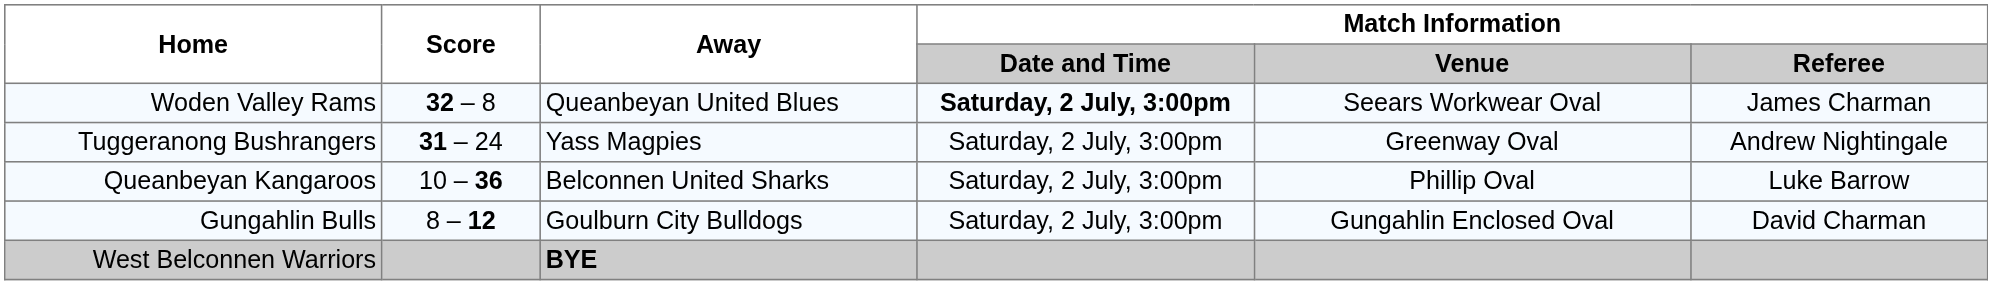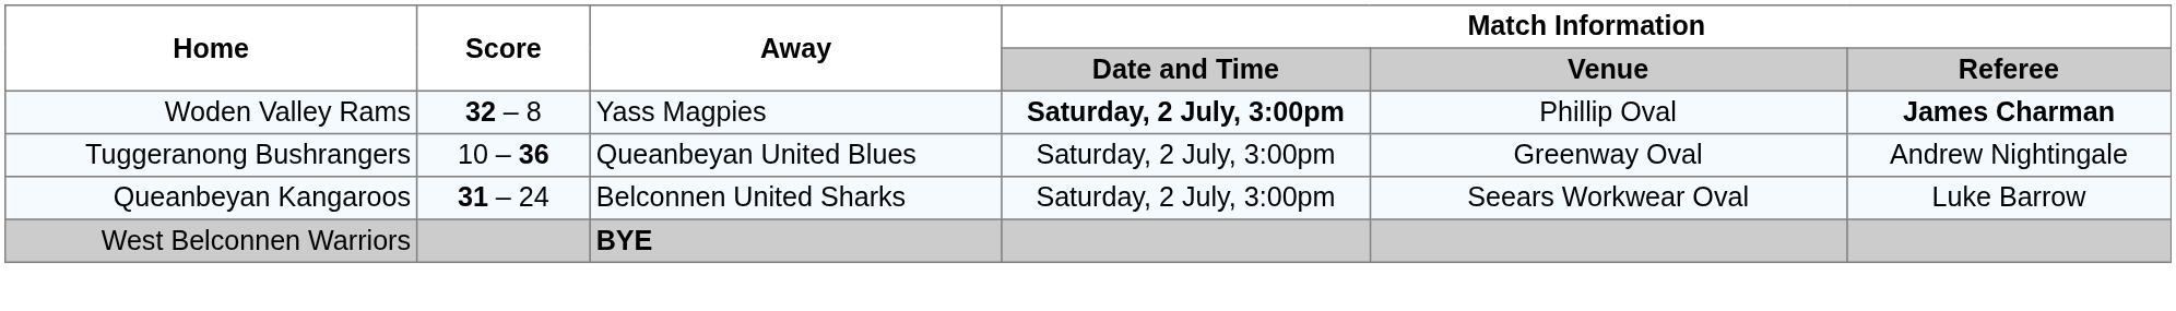 <table border="1" cellpadding="3" cellspacing="0" width="100%" style="border-collapse:collapse;  text-align:center;">
 <tr>
 <th rowspan="2" width="19%">Home</th>
 <th rowspan="2" width="8%">Score</th>
 <th rowspan="2" width="19%">Away</th>
 <th colspan="3">Match Information</th>
 </tr>
 <tr style="background:#CCCCCC">
 <th width="17%">Date and Time</th>
 <th width="22%">Venue</th>
 <th width="50%">Referee</th>
 </tr>
 <tr style="text-align:center; background:#f5faff;">
 <td align="right">Woden Valley Rams </td>
 <td><strong>32</strong> – 8</td>
-<td align="left"> Queanbeyan United Blues</td>
+<td align="left"> Yass Magpies</td>
 <td><strong>Saturday, 2 July, 3:00pm</strong></td>
-<td>Seears Workwear Oval</td>
-<td>James Charman</td>
+<td>Phillip Oval</td>
+<td><strong>James Charman</strong></td>
 </tr>
 <tr style="text-align:center; background:#f5faff;">
 <td align="right">Tuggeranong Bushrangers </td>
-<td><strong>31</strong> – 24</td>
-<td align="left"> Yass Magpies</td>
+<td>10 – <strong>36</strong></td>
+<td align="left"> Queanbeyan United Blues</td>
 <td>Saturday, 2 July, 3:00pm</td>
 <td>Greenway Oval</td>
 <td>Andrew Nightingale</td>
 </tr>
 <tr style="text-align:center; background:#f5faff;">
 <td align="right">Queanbeyan Kangaroos </td>
-<td>10 – <strong>36</strong></td>
+<td><strong>31</strong> – 24</td>
 <td align="left"> Belconnen United Sharks</td>
 <td>Saturday, 2 July, 3:00pm</td>
-<td>Phillip Oval</td>
+<td>Seears Workwear Oval</td>
 <td>Luke Barrow</td>
-</tr>
-<tr style="text-align:center; background:#f5faff;">
-<td align="right">Gungahlin Bulls </td>
-<td>8 – <strong>12</strong></td>
-<td align="left"> Goulburn City Bulldogs</td>
-<td>Saturday, 2 July, 3:00pm</td>
-<td>Gungahlin Enclosed Oval</td>
-<td>David Charman</td>
 </tr>
 <tr style="text-align:center; background:#CCCCCC;">
 <td align="right">West Belconnen Warriors </td>
 <td></td>
 <td align="left"><strong>BYE</strong></td>
 <td></td>
 <td></td>
 <td></td>
 </tr>
 </table>
